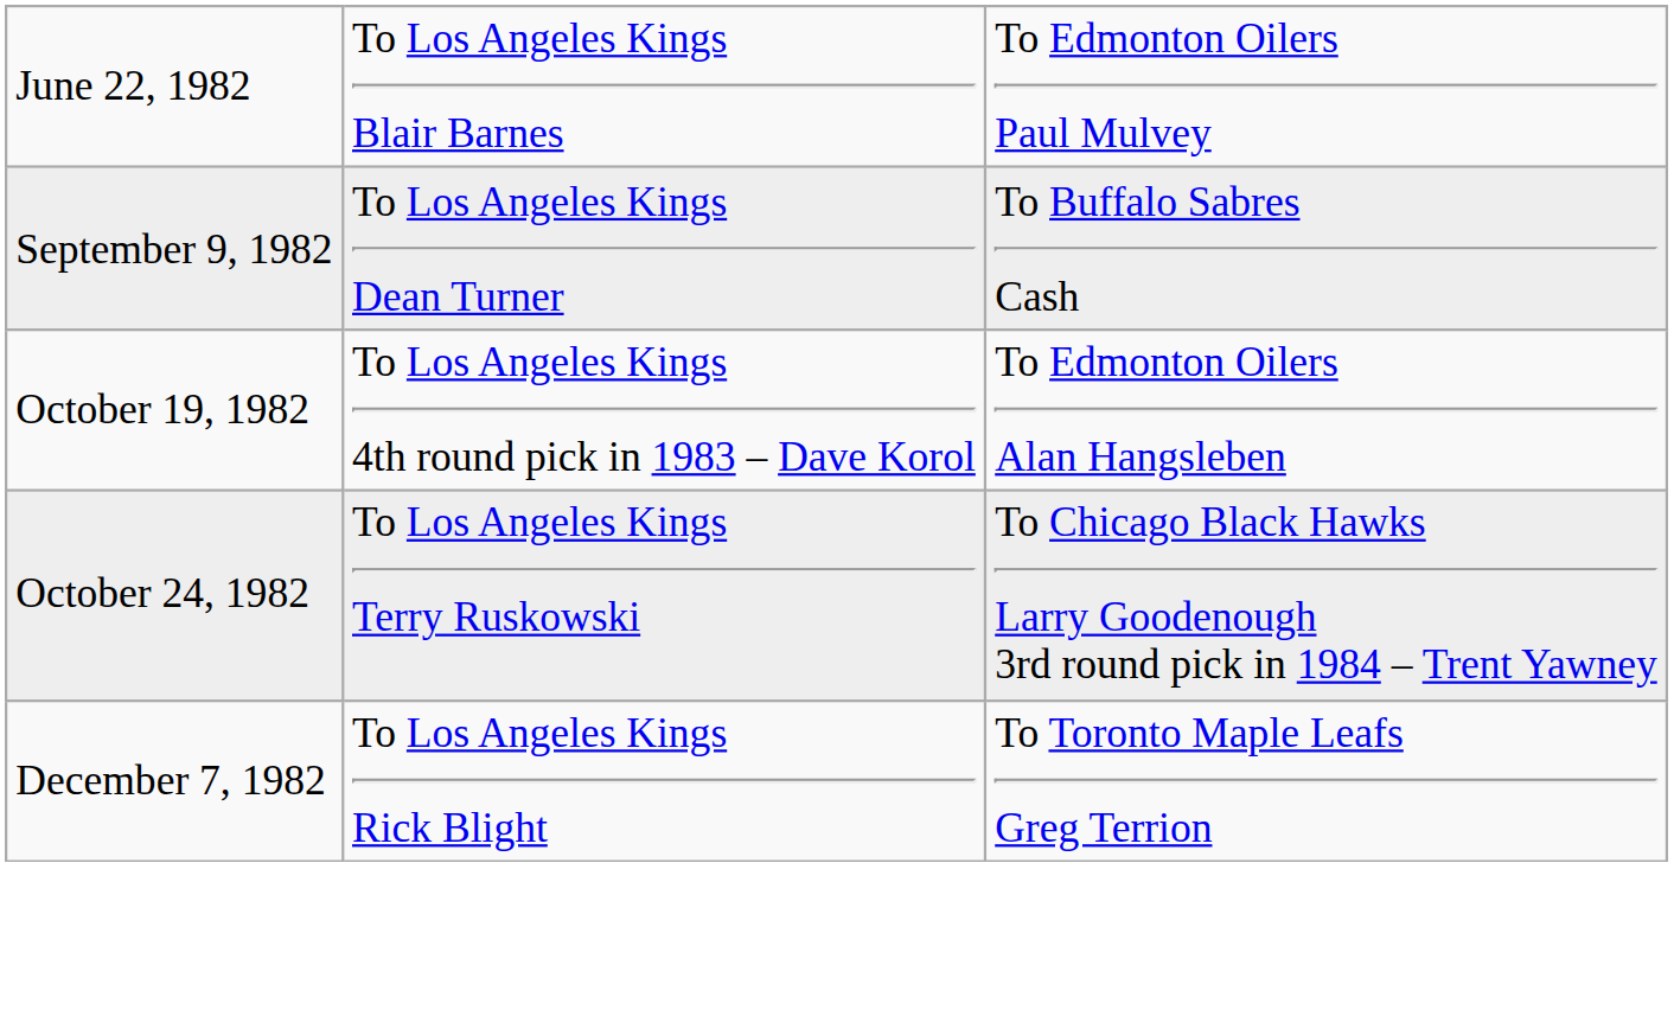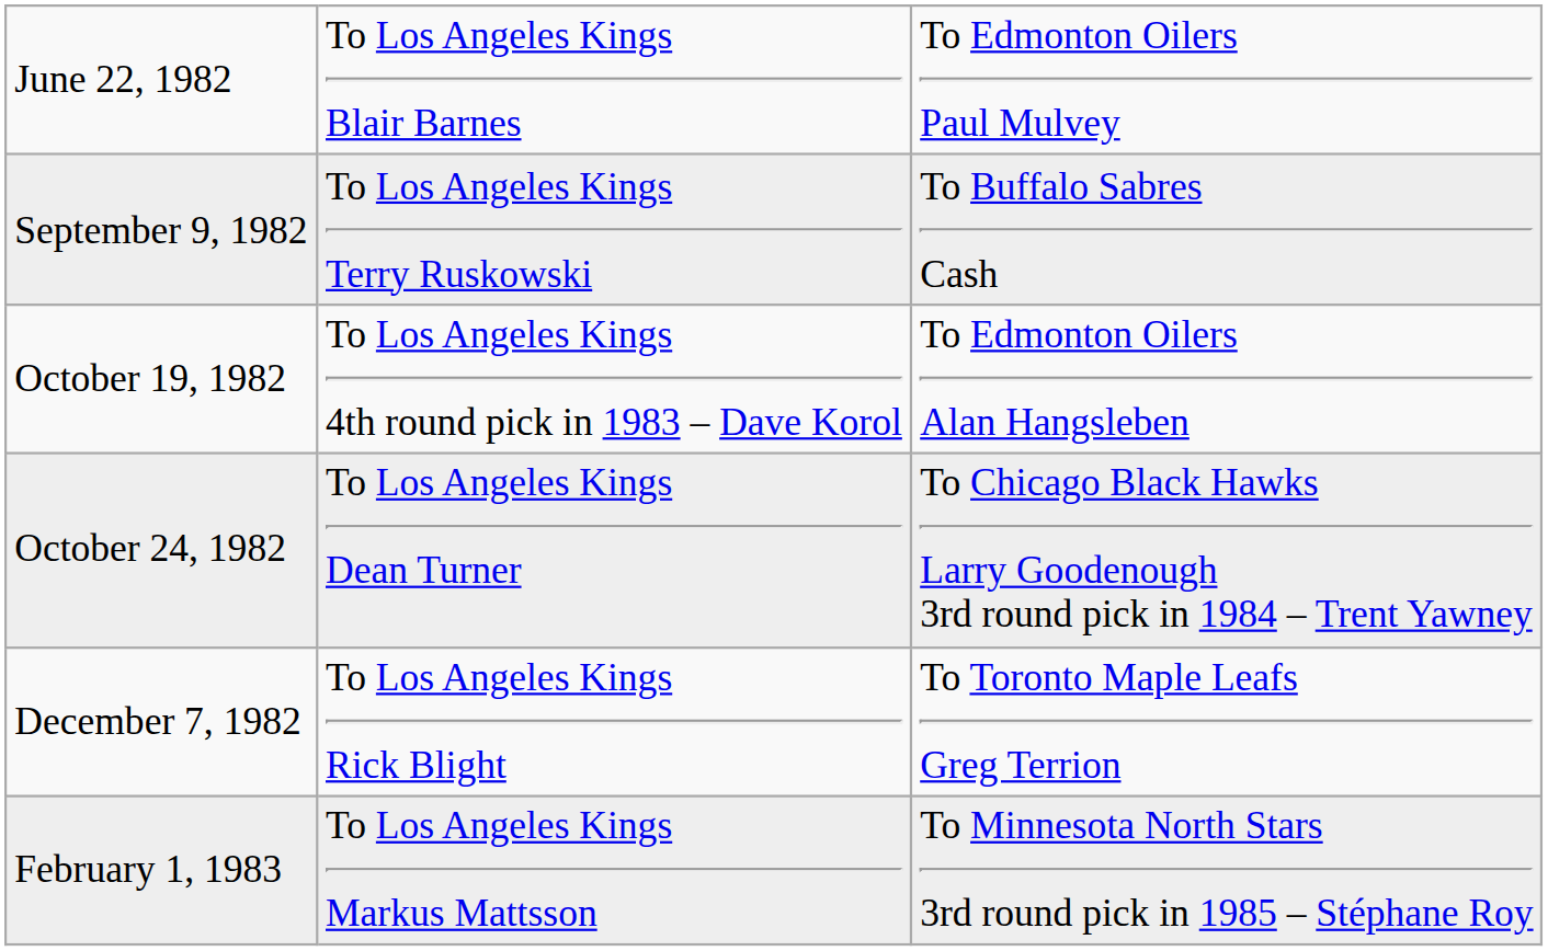 <table class="wikitable">
 <tr>
 <td>June 22, 1982</td>
 <td valign="top">To <a href='#'>Los Angeles Kings</a><hr><a href='#'>Blair Barnes</a></td>
 <td valign="top">To <a href='#'>Edmonton Oilers</a><hr><a href='#'>Paul Mulvey</a></td>
 </tr>
 <tr style="background:#eee;">
 <td>September 9, 1982</td>
-<td valign="top">To <a href='#'>Los Angeles Kings</a><hr><a href='#'>Dean Turner</a></td>
+<td valign="top">To <a href='#'>Los Angeles Kings</a><hr><a href='#'>Terry Ruskowski</a></td>
 <td valign="top">To <a href='#'>Buffalo Sabres</a><hr>Cash</td>
 </tr>
 <tr>
 <td>October 19, 1982</td>
 <td valign="top">To <a href='#'>Los Angeles Kings</a><hr>4th round pick in <a href='#'>1983</a> – <a href='#'>Dave Korol</a></td>
 <td valign="top">To <a href='#'>Edmonton Oilers</a><hr><a href='#'>Alan Hangsleben</a></td>
 </tr>
 <tr style="background:#eee;">
 <td>October 24, 1982</td>
-<td valign="top">To <a href='#'>Los Angeles Kings</a><hr><a href='#'>Terry Ruskowski</a></td>
+<td valign="top">To <a href='#'>Los Angeles Kings</a><hr><a href='#'>Dean Turner</a></td>
 <td valign="top">To <a href='#'>Chicago Black Hawks</a><hr><a href='#'>Larry Goodenough</a> <br> 3rd round pick in <a href='#'>1984</a> – <a href='#'>Trent Yawney</a></td>
 </tr>
 <tr>
 <td>December 7, 1982</td>
 <td valign="top">To <a href='#'>Los Angeles Kings</a><hr><a href='#'>Rick Blight</a></td>
 <td valign="top">To <a href='#'>Toronto Maple Leafs</a><hr><a href='#'>Greg Terrion</a></td>
 </tr>
+<tr style="background:#eee;">
+<td>February 1, 1983</td>
+<td valign="top">To <a href='#'>Los Angeles Kings</a><hr><a href='#'>Markus Mattsson</a></td>
+<td valign="top">To <a href='#'>Minnesota North Stars</a><hr>3rd round pick in <a href='#'>1985</a> – <a href='#'>Stéphane Roy</a></td>
+</tr>
 </table>
